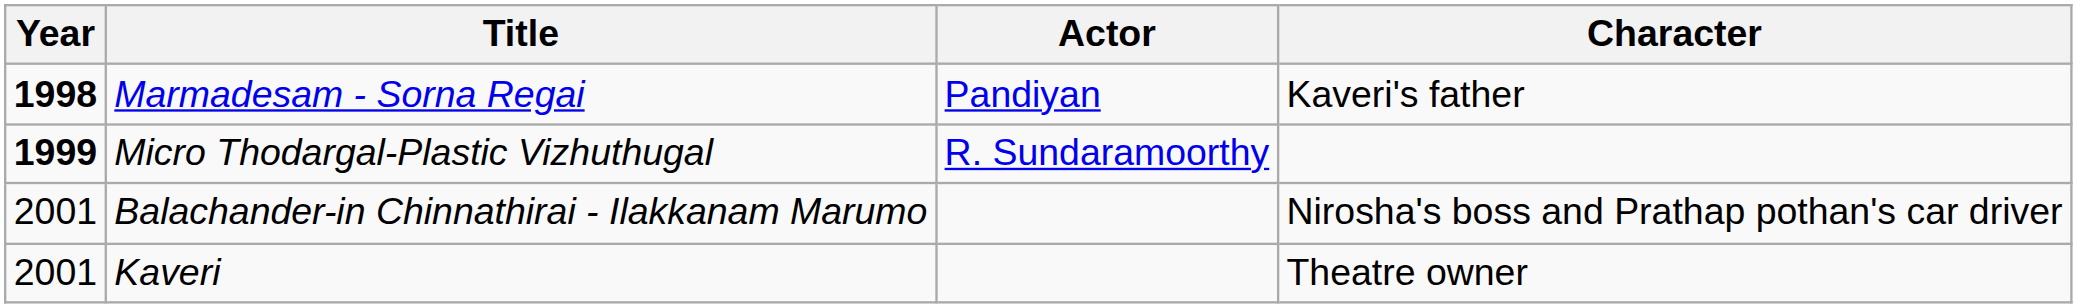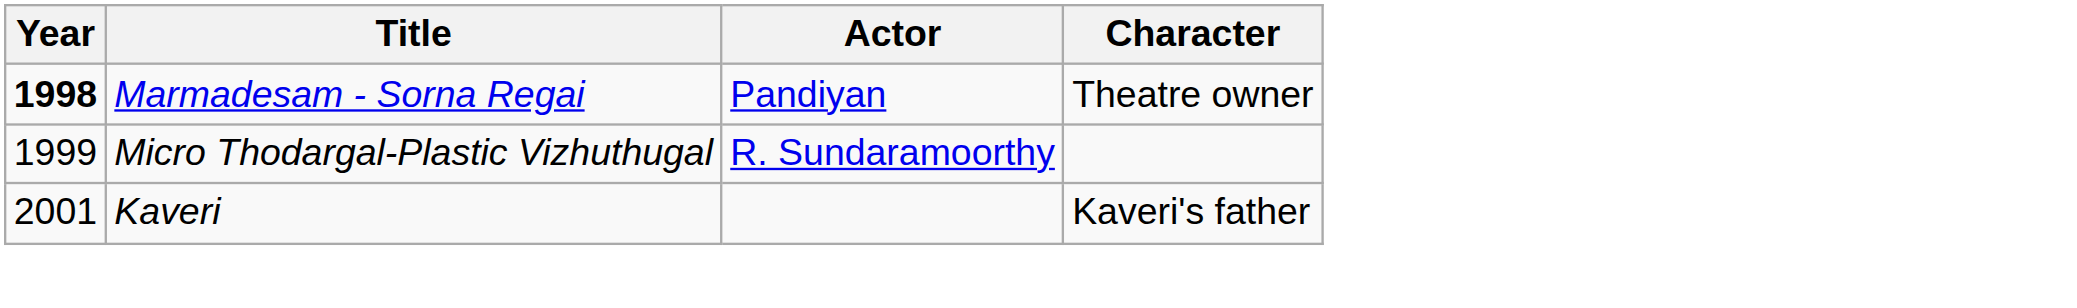 <table class="wikitable">
 <tr>
 <th>Year</th>
 <th>Title</th>
 <th>Actor</th>
 <th>Character</th>
 </tr>
 <tr>
 <td><strong>1998</strong></td>
 <td><em><a href='#'>Marmadesam - Sorna Regai</a></em></td>
 <td><a href='#'>Pandiyan</a></td>
-<td>Kaveri's father</td>
+<td>Theatre owner</td>
 </tr>
 <tr>
-<td><strong>1999</strong></td>
+<td>1999</td>
 <td><em>Micro Thodargal-Plastic Vizhuthugal</em></td>
 <td><a href='#'>R. Sundaramoorthy</a></td>
 <td></td>
 </tr>
 <tr>
 <td>2001</td>
-<td><em>Balachander-in Chinnathirai - Ilakkanam Marumo</em></td>
-<td></td>
-<td>Nirosha's boss and Prathap pothan's car driver</td>
-</tr>
-<tr>
-<td>2001</td>
 <td><em>Kaveri</em></td>
 <td></td>
-<td>Theatre owner</td>
+<td>Kaveri's father</td>
 </tr>
 </table>
